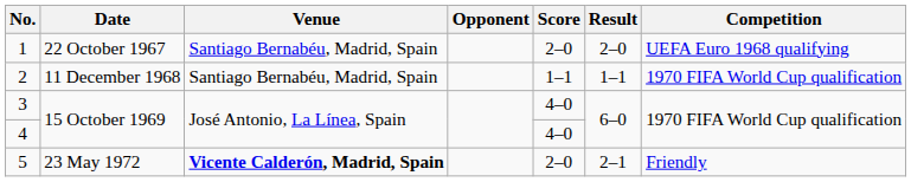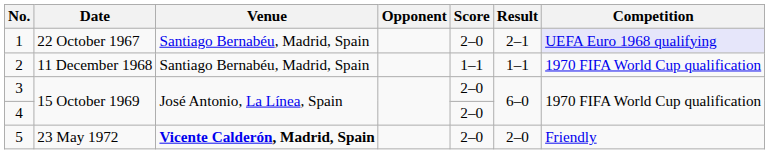 <table class="wikitable sortable">
 <tr>
 <th scope="col">No.</th>
 <th scope="col">Date</th>
 <th scope="col">Venue</th>
 <th scope="col">Opponent</th>
 <th scope="col">Score</th>
 <th scope="col">Result</th>
 <th scope="col">Competition</th>
 </tr>
 <tr>
 <td style="text-align:center">1</td>
 <td>22 October 1967</td>
 <td><a href='#'>Santiago Bernabéu</a>, Madrid, Spain</td>
 <td></td>
 <td style="text-align:center">2–0</td>
-<td style="text-align:center">2–0</td>
-<td><a href='#'>UEFA Euro 1968 qualifying</a></td>
+<td style="text-align:center">2–1</td>
+<td style="background: lavender;"><a href='#'>UEFA Euro 1968 qualifying</a></td>
 </tr>
 <tr>
 <td style="text-align:center">2</td>
 <td>11 December 1968</td>
 <td>Santiago Bernabéu, Madrid, Spain</td>
 <td></td>
 <td style="text-align:center">1–1</td>
 <td style="text-align:center">1–1</td>
 <td><a href='#'>1970 FIFA World Cup qualification</a></td>
 </tr>
 <tr>
 <td style="text-align:center">3</td>
 <td rowspan="2">15 October 1969</td>
 <td rowspan="2">José Antonio, <a href='#'>La Línea</a>, Spain</td>
 <td rowspan="2"></td>
-<td style="text-align:center">4–0</td>
+<td style="text-align:center">2–0</td>
 <td rowspan="2" style="text-align:center">6–0</td>
 <td rowspan="2">1970 FIFA World Cup qualification</td>
 </tr>
 <tr>
 <td style="text-align:center">4</td>
-<td style="text-align:center">4–0</td>
+<td style="text-align:center">2–0</td>
 </tr>
 <tr>
 <td style="text-align:center">5</td>
 <td>23 May 1972</td>
 <td><strong><a href='#'>Vicente Calderón</a>, Madrid, Spain</strong></td>
 <td></td>
 <td style="text-align:center">2–0</td>
-<td style="text-align:center">2–1</td>
+<td style="text-align:center">2–0</td>
 <td><a href='#'>Friendly</a></td>
 </tr>
 </table>
